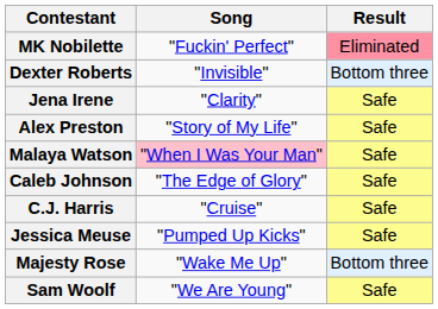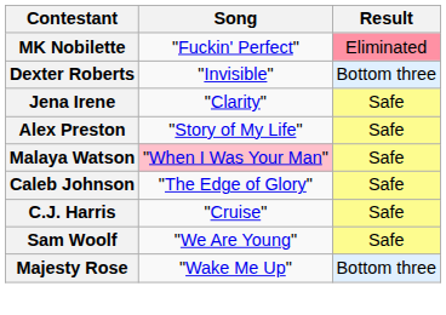 <table class="wikitable unsortable" style="text-align:center;">
 <tr>
 <th scope="col">Contestant</th>
 <th scope="col">Song</th>
 <th scope="col">Result</th>
 </tr>
 <tr>
 <th scope="row">MK Nobilette</th>
 <td>"<a href='#'>Fuckin' Perfect</a>"</td>
 <td bgcolor="FF91A4">Eliminated</td>
 </tr>
 <tr>
 <th scope="row">Dexter Roberts</th>
 <td>"<a href='#'>Invisible</a>"</td>
 <td bgcolor="E0F0FF">Bottom three</td>
 </tr>
 <tr>
 <th scope="row">Jena Irene</th>
 <td>"<a href='#'>Clarity</a>"</td>
 <td style="background:#fdfc8f;">Safe</td>
 </tr>
 <tr>
 <th scope="row">Alex Preston</th>
 <td>"<a href='#'>Story of My Life</a>"</td>
 <td style="background:#fdfc8f;">Safe</td>
 </tr>
 <tr>
 <th scope="row">Malaya Watson</th>
 <td style="background: pink;">"<a href='#'>When I Was Your Man</a>"</td>
 <td style="background:#fdfc8f;">Safe</td>
 </tr>
 <tr>
 <th scope="row">Caleb Johnson</th>
 <td>"<a href='#'>The Edge of Glory</a>"</td>
 <td style="background:#fdfc8f;">Safe</td>
 </tr>
 <tr>
 <th scope="row">C.J. Harris</th>
 <td>"<a href='#'>Cruise</a>"</td>
 <td style="background:#fdfc8f;">Safe</td>
 </tr>
 <tr>
-<th scope="row">Jessica Meuse</th>
-<td>"<a href='#'>Pumped Up Kicks</a>"</td>
+<th scope="row">Sam Woolf</th>
+<td>"<a href='#'>We Are Young</a>"</td>
 <td style="background:#fdfc8f;">Safe</td>
 </tr>
 <tr>
 <th scope="row">Majesty Rose</th>
 <td>"<a href='#'>Wake Me Up</a>"</td>
 <td bgcolor="E0F0FF">Bottom three</td>
 </tr>
-<tr>
-<th scope="row">Sam Woolf</th>
-<td>"<a href='#'>We Are Young</a>"</td>
-<td style="background:#fdfc8f;">Safe</td>
-</tr>
 </table>
